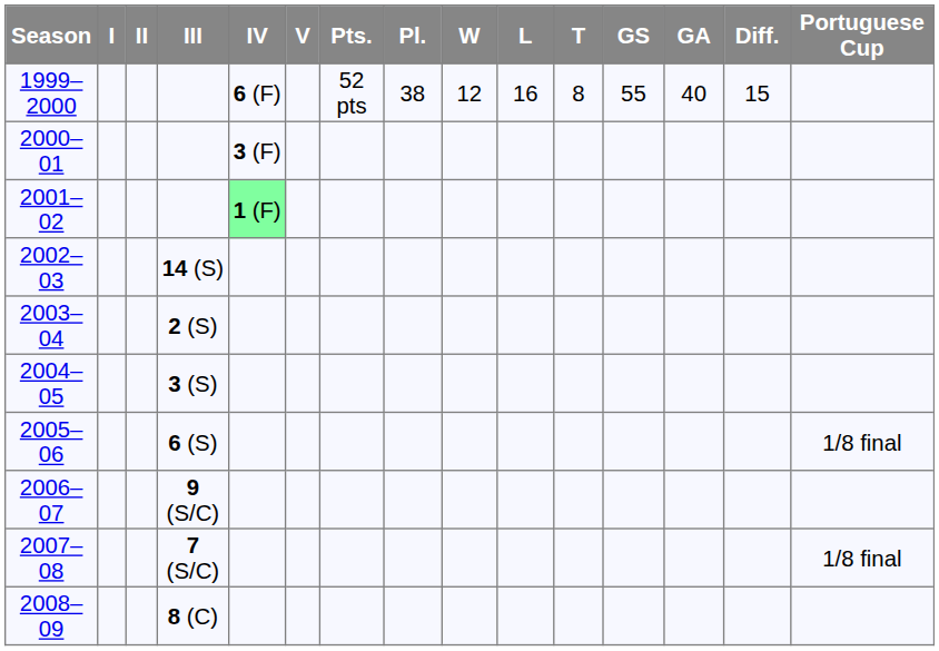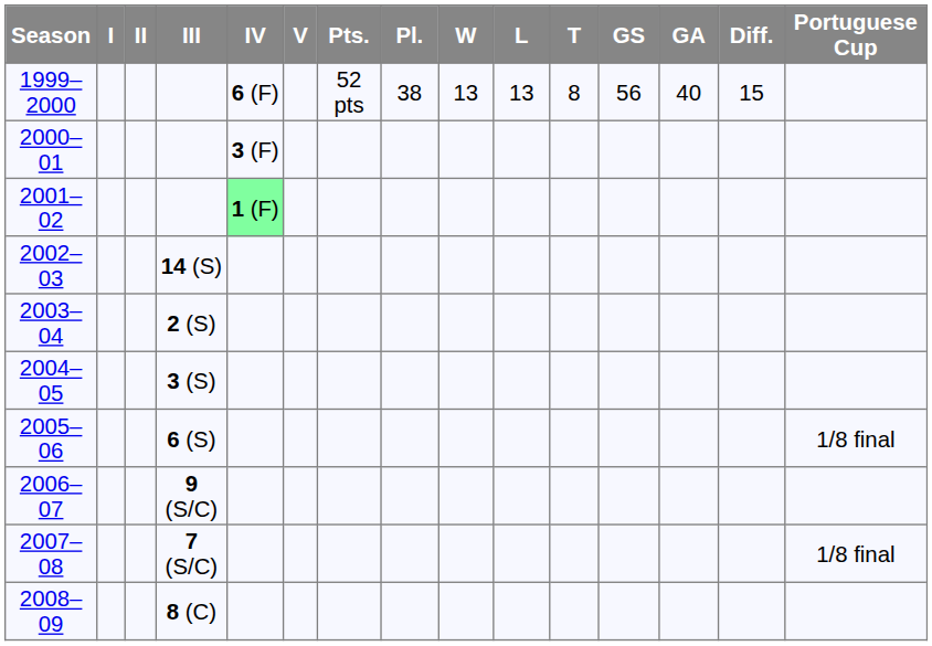 <table bgcolor="#f7f8ff" cellpadding="2" cellspacing="2" border="1" style="font-size: 95%; border: gray solid 1px; border-collapse: collapse; text-align:center">
 <tr bgcolor="#868686" style="color: #ffffff">
 <td width="60" align="center"><strong>Season</strong></td>
 <td width="25" align="center"><strong>I</strong></td>
 <td width="25" align="center"><strong>II</strong></td>
 <td width="50" align="center"><strong>III</strong></td>
 <td width="50" align="center"><strong>IV</strong></td>
 <td width="25" align="center"><strong>V</strong></td>
 <td width="50" align="center"><strong>Pts.</strong></td>
 <td width="50" align="center"><strong>Pl.</strong></td>
 <td width="50" align="center"><strong>W</strong></td>
 <td width="50" align="center"><strong>L</strong></td>
 <td width="50" align="center"><strong>T</strong></td>
 <td width="50" align="center"><strong>GS</strong></td>
 <td width="50" align="center"><strong>GA</strong></td>
 <td width="50" align="center"><strong>Diff.</strong></td>
 <td width="100" align="center"><strong>Portuguese Cup</strong></td>
 </tr>
 <tr>
 <td><a href='#'>1999–2000</a></td>
 <td></td>
 <td></td>
 <td></td>
 <td><strong>6</strong> (F)</td>
 <td></td>
 <td>52 pts</td>
 <td>38</td>
-<td>12</td>
-<td>16</td>
+<td>13</td>
+<td>13</td>
 <td>8</td>
-<td>55</td>
+<td>56</td>
 <td>40</td>
 <td>15</td>
 <td></td>
 </tr>
 <tr>
 <td><a href='#'>2000–01</a></td>
 <td></td>
 <td></td>
 <td></td>
 <td><strong>3</strong> (F)</td>
 <td></td>
 <td></td>
 <td></td>
 <td></td>
 <td></td>
 <td></td>
 <td></td>
 <td></td>
 <td></td>
 <td></td>
 </tr>
 <tr>
 <td><a href='#'>2001–02</a></td>
 <td></td>
 <td></td>
 <td></td>
 <td bgcolor="#80FF9F"><strong>1</strong> (F)</td>
 <td></td>
 <td></td>
 <td></td>
 <td></td>
 <td></td>
 <td></td>
 <td></td>
 <td></td>
 <td></td>
 <td></td>
 </tr>
 <tr>
 <td><a href='#'>2002–03</a></td>
 <td></td>
 <td></td>
 <td><strong>14</strong> (S)</td>
 <td></td>
 <td></td>
 <td></td>
 <td></td>
 <td></td>
 <td></td>
 <td></td>
 <td></td>
 <td></td>
 <td></td>
 <td></td>
 </tr>
 <tr>
 <td><a href='#'>2003–04</a></td>
 <td></td>
 <td></td>
 <td><strong>2</strong> (S)</td>
 <td></td>
 <td></td>
 <td></td>
 <td></td>
 <td></td>
 <td></td>
 <td></td>
 <td></td>
 <td></td>
 <td></td>
 <td></td>
 </tr>
 <tr>
 <td><a href='#'>2004–05</a></td>
 <td></td>
 <td></td>
 <td><strong>3</strong> (S)</td>
 <td></td>
 <td></td>
 <td></td>
 <td></td>
 <td></td>
 <td></td>
 <td></td>
 <td></td>
 <td></td>
 <td></td>
 <td></td>
 </tr>
 <tr>
 <td><a href='#'>2005–06</a></td>
 <td></td>
 <td></td>
 <td><strong>6</strong> (S)</td>
 <td></td>
 <td></td>
 <td></td>
 <td></td>
 <td></td>
 <td></td>
 <td></td>
 <td></td>
 <td></td>
 <td></td>
 <td>1/8 final</td>
 </tr>
 <tr>
 <td><a href='#'>2006–07</a></td>
 <td></td>
 <td></td>
 <td><strong>9</strong> (S/C)</td>
 <td></td>
 <td></td>
 <td></td>
 <td></td>
 <td></td>
 <td></td>
 <td></td>
 <td></td>
 <td></td>
 <td></td>
 <td></td>
 </tr>
 <tr>
 <td><a href='#'>2007–08</a></td>
 <td></td>
 <td></td>
 <td><strong>7</strong> (S/C)</td>
 <td></td>
 <td></td>
 <td></td>
 <td></td>
 <td></td>
 <td></td>
 <td></td>
 <td></td>
 <td></td>
 <td></td>
 <td>1/8 final</td>
 </tr>
 <tr>
 <td><a href='#'>2008–09</a></td>
 <td></td>
 <td></td>
 <td><strong>8</strong> (C)</td>
 <td></td>
 <td></td>
 <td></td>
 <td></td>
 <td></td>
 <td></td>
 <td></td>
 <td></td>
 <td></td>
 <td></td>
 <td></td>
 </tr>
 </table>
